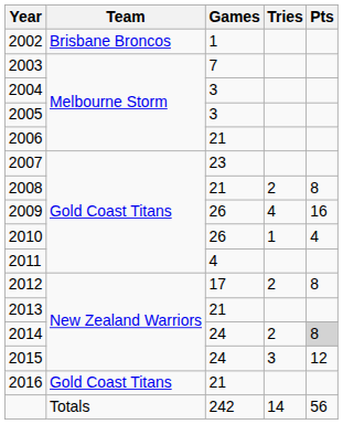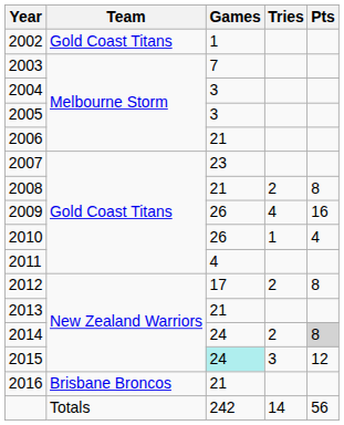 <table class="wikitable">
 <tr>
 <th>Year</th>
 <th>Team</th>
 <th>Games</th>
 <th>Tries</th>
 <th>Pts</th>
 </tr>
 <tr>
 <td>2002</td>
-<td> <a href='#'>Brisbane Broncos</a></td>
+<td> <a href='#'>Gold Coast Titans</a></td>
 <td>1</td>
 <td></td>
 <td></td>
 </tr>
 <tr>
 <td>2003</td>
 <td rowspan="4"> <a href='#'>Melbourne Storm</a></td>
 <td>7</td>
 <td></td>
 <td></td>
 </tr>
 <tr>
 <td>2004</td>
 <td>3</td>
 <td></td>
 <td></td>
 </tr>
 <tr>
 <td>2005</td>
 <td>3</td>
 <td></td>
 <td></td>
 </tr>
 <tr>
 <td>2006</td>
 <td>21</td>
 <td></td>
 <td></td>
 </tr>
 <tr>
 <td>2007</td>
 <td rowspan="5"> <a href='#'>Gold Coast Titans</a></td>
 <td>23</td>
 <td></td>
 <td></td>
 </tr>
 <tr>
 <td>2008</td>
 <td>21</td>
 <td>2</td>
 <td>8</td>
 </tr>
 <tr>
 <td>2009</td>
 <td>26</td>
 <td>4</td>
 <td>16</td>
 </tr>
 <tr>
 <td>2010</td>
 <td>26</td>
 <td>1</td>
 <td>4</td>
 </tr>
 <tr>
 <td>2011</td>
 <td>4</td>
 <td></td>
 <td></td>
 </tr>
 <tr>
 <td>2012</td>
 <td rowspan="4"> <a href='#'>New Zealand Warriors</a></td>
 <td>17</td>
 <td>2</td>
 <td>8</td>
 </tr>
 <tr>
 <td>2013</td>
 <td>21</td>
 <td></td>
 <td></td>
 </tr>
 <tr>
 <td>2014</td>
 <td>24</td>
 <td>2</td>
 <td style="background: lightgrey;">8</td>
 </tr>
 <tr>
 <td>2015</td>
-<td>24</td>
+<td style="background: paleturquoise;">24</td>
 <td>3</td>
 <td>12</td>
 </tr>
 <tr>
 <td>2016</td>
-<td> <a href='#'>Gold Coast Titans</a></td>
+<td> <a href='#'>Brisbane Broncos</a></td>
 <td>21</td>
 <td></td>
 <td></td>
 </tr>
 <tr>
 <td></td>
 <td>Totals</td>
 <td>242</td>
 <td>14</td>
 <td>56</td>
 </tr>
 </table>
